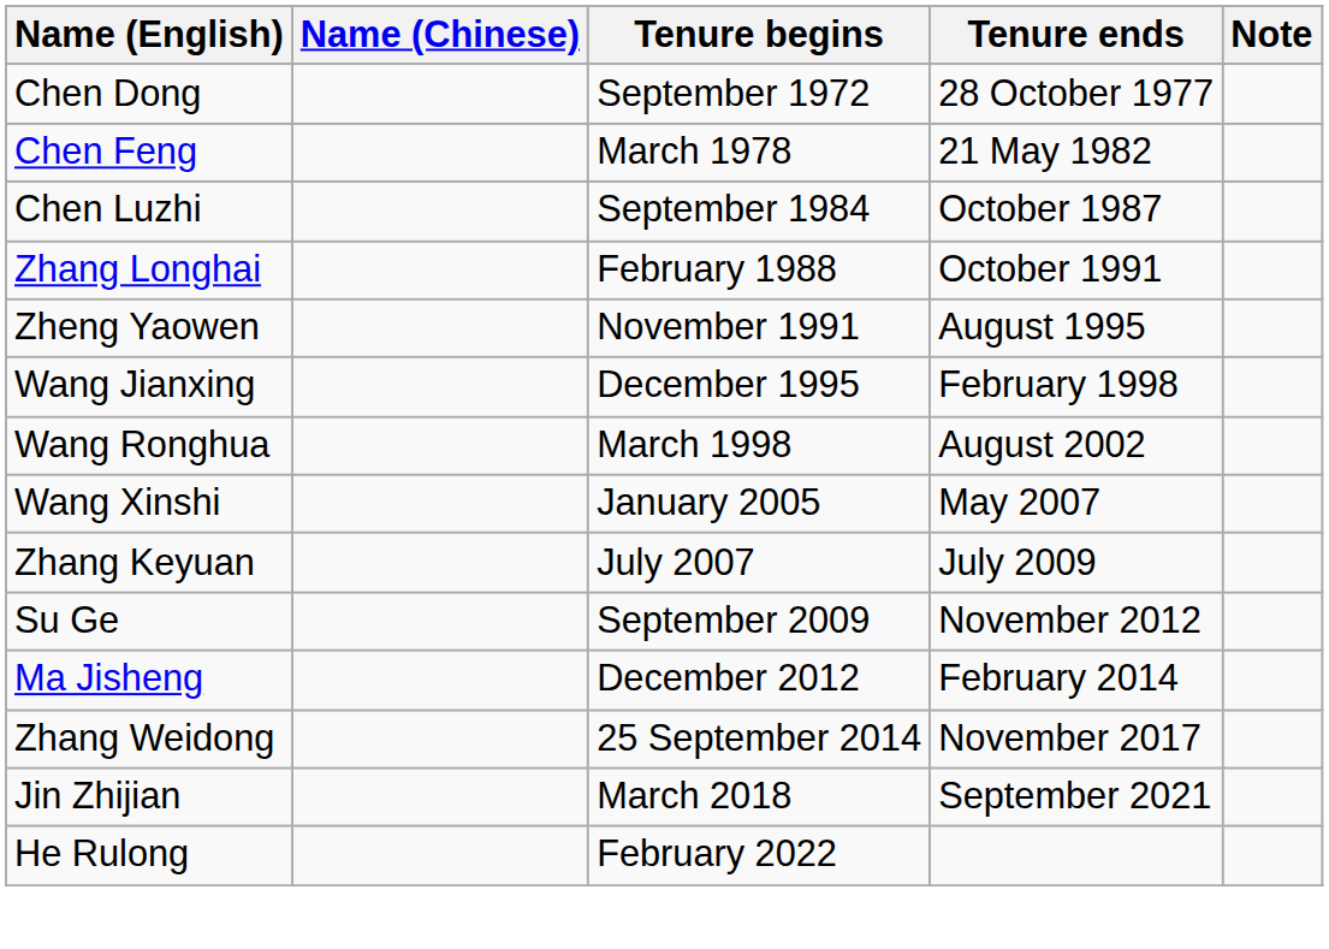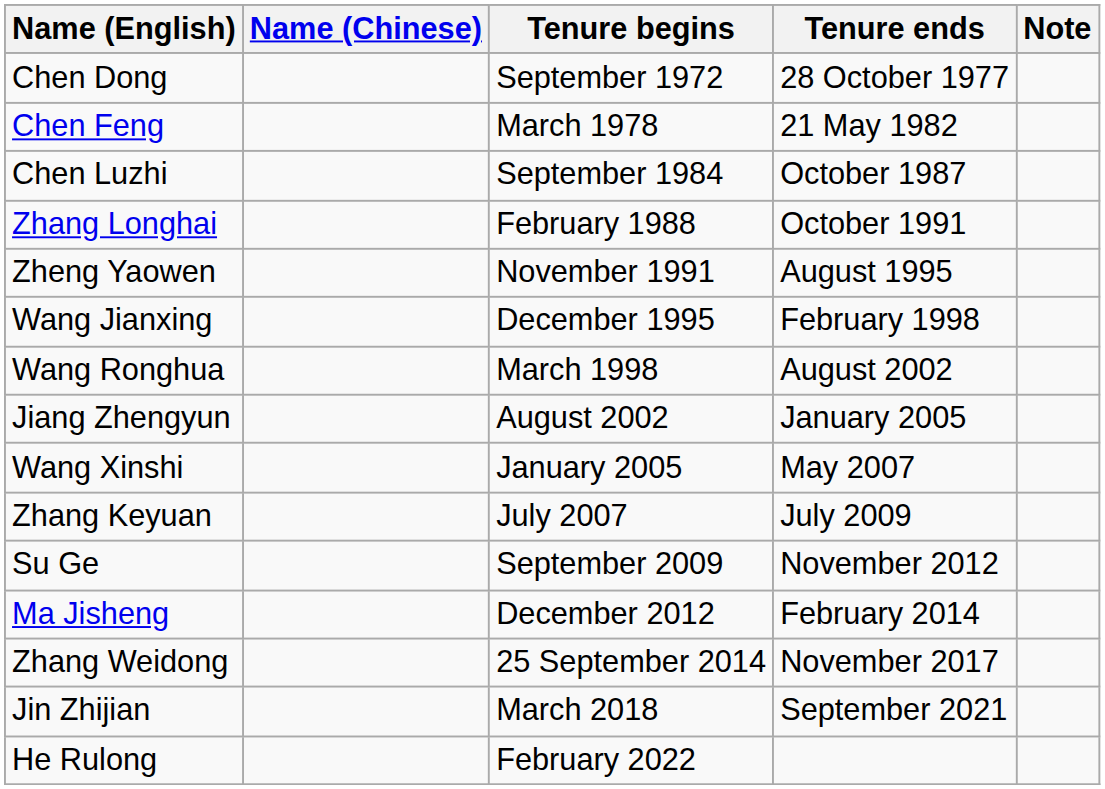 <table class="wikitable">
 <tr>
 <th>Name (English)</th>
 <th><a href='#'>Name (Chinese)</a></th>
 <th>Tenure begins</th>
 <th>Tenure ends</th>
 <th>Note</th>
 </tr>
 <tr>
 <td>Chen Dong</td>
 <td></td>
 <td>September 1972</td>
 <td>28 October 1977</td>
 <td></td>
 </tr>
 <tr>
 <td><a href='#'>Chen Feng</a></td>
 <td></td>
 <td>March 1978</td>
 <td>21 May 1982</td>
 <td></td>
 </tr>
 <tr>
 <td>Chen Luzhi</td>
 <td></td>
 <td>September 1984</td>
 <td>October 1987</td>
 <td></td>
 </tr>
 <tr>
 <td><a href='#'>Zhang Longhai</a></td>
 <td></td>
 <td>February 1988</td>
 <td>October 1991</td>
 <td></td>
 </tr>
 <tr>
 <td>Zheng Yaowen</td>
 <td></td>
 <td>November 1991</td>
 <td>August 1995</td>
 <td></td>
 </tr>
 <tr>
 <td>Wang Jianxing</td>
 <td></td>
 <td>December 1995</td>
 <td>February 1998</td>
 <td></td>
 </tr>
 <tr>
 <td>Wang Ronghua</td>
 <td></td>
 <td>March 1998</td>
 <td>August 2002</td>
 <td></td>
 </tr>
 <tr>
+<td>Jiang Zhengyun</td>
+<td></td>
+<td>August 2002</td>
+<td>January 2005</td>
+<td></td>
+</tr>
+<tr>
 <td>Wang Xinshi</td>
 <td></td>
 <td>January 2005</td>
 <td>May 2007</td>
 <td></td>
 </tr>
 <tr>
 <td>Zhang Keyuan</td>
 <td></td>
 <td>July 2007</td>
 <td>July 2009</td>
 <td></td>
 </tr>
 <tr>
 <td>Su Ge</td>
 <td></td>
 <td>September 2009</td>
 <td>November 2012</td>
 <td></td>
 </tr>
 <tr>
 <td><a href='#'>Ma Jisheng</a></td>
 <td></td>
 <td>December 2012</td>
 <td>February 2014</td>
 <td></td>
 </tr>
 <tr>
 <td>Zhang Weidong</td>
 <td></td>
 <td>25 September 2014</td>
 <td>November 2017</td>
 <td></td>
 </tr>
 <tr>
 <td>Jin Zhijian</td>
 <td></td>
 <td>March 2018</td>
 <td>September 2021</td>
 <td></td>
 </tr>
 <tr>
 <td>He Rulong</td>
 <td></td>
 <td>February 2022</td>
 <td></td>
 <td></td>
 </tr>
 <tr>
 </tr>
 </table>
